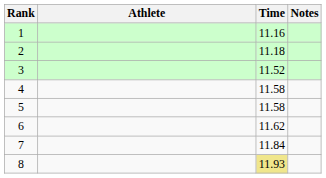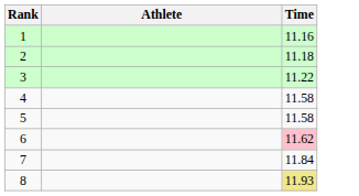 <table class="wikitable" style="text-align:center">
 <tr>
 <th>Rank</th>
 <th Style="width:18em">Athlete</th>
 <th>Time</th>
-<th>Notes</th>
 </tr>
 <tr style="background:#cfc">
 <td>1</td>
 <td style="text-align:left"></td>
 <td>11.16</td>
-<td></td>
 </tr>
 <tr style="background:#cfc">
 <td>2</td>
 <td style="text-align:left"></td>
 <td>11.18</td>
-<td></td>
 </tr>
 <tr style="background:#cfc">
 <td>3</td>
 <td style="text-align:left"></td>
-<td>11.52</td>
-<td></td>
+<td>11.22</td>
 </tr>
 <tr>
 <td>4</td>
 <td style="text-align:left"></td>
 <td>11.58</td>
-<td></td>
 </tr>
 <tr>
 <td>5</td>
 <td style="text-align:left"></td>
 <td>11.58</td>
-<td></td>
 </tr>
 <tr>
 <td>6</td>
 <td style="text-align:left"></td>
-<td>11.62</td>
-<td></td>
+<td style="background: pink;">11.62</td>
 </tr>
 <tr>
 <td>7</td>
 <td style="text-align:left"></td>
 <td>11.84</td>
-<td></td>
 </tr>
 <tr>
 <td>8</td>
 <td style="text-align:left"></td>
 <td style="background: khaki;">11.93</td>
-<td></td>
 </tr>
 </table>
